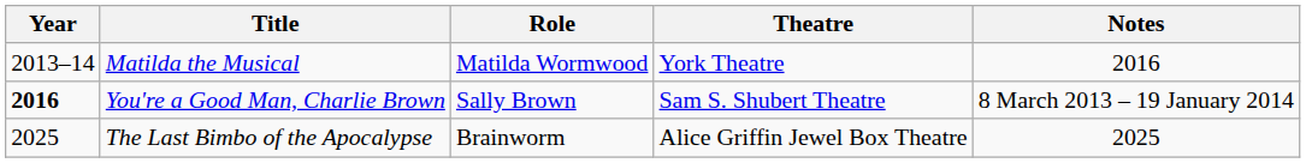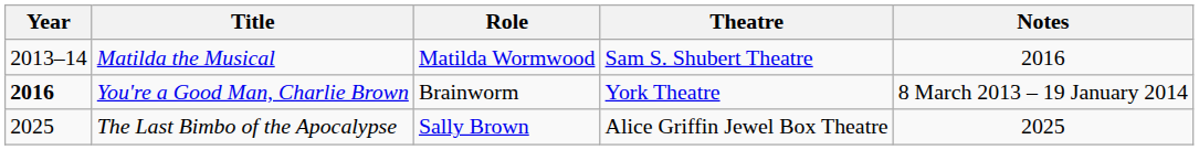 <table class="wikitable">
 <tr>
 <th>Year</th>
 <th>Title</th>
 <th>Role</th>
 <th>Theatre</th>
 <th>Notes</th>
 </tr>
 <tr>
 <td>2013–14</td>
 <td><em><a href='#'>Matilda the Musical</a></em></td>
 <td><a href='#'>Matilda Wormwood</a></td>
-<td><a href='#'>York Theatre</a></td>
+<td><a href='#'>Sam S. Shubert Theatre</a></td>
 <td align="center">2016</td>
 </tr>
 <tr>
 <td><strong>2016</strong></td>
 <td><em><a href='#'>You're a Good Man, Charlie Brown</a></em></td>
-<td><a href='#'>Sally Brown</a></td>
-<td><a href='#'>Sam S. Shubert Theatre</a></td>
+<td>Brainworm</td>
+<td><a href='#'>York Theatre</a></td>
 <td>8 March 2013 – 19 January 2014</td>
 </tr>
 <tr>
 <td>2025</td>
 <td><em>The Last Bimbo of the Apocalypse</em></td>
-<td>Brainworm</td>
+<td><a href='#'>Sally Brown</a></td>
 <td>Alice Griffin Jewel Box Theatre</td>
 <td align="center">2025</td>
 </tr>
 </table>
